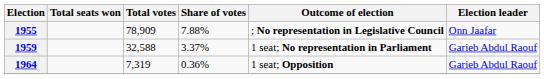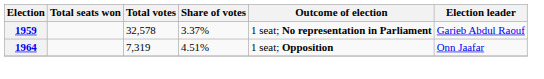 <table class="wikitable">
 <tr>
 <th>Election</th>
 <th>Total seats won</th>
 <th>Total votes</th>
 <th>Share of votes</th>
 <th>Outcome of election</th>
 <th>Election leader</th>
 </tr>
 <tr>
-<th><a href='#'>1955</a></th>
-<td></td>
-<td>78,909</td>
-<td>7.88%</td>
-<td>; <strong>No representation in Legislative Council</strong></td>
-<td><a href='#'>Onn Jaafar</a></td>
-</tr>
-<tr>
 <th><a href='#'>1959</a></th>
 <td></td>
-<td>32,588</td>
+<td>32,578</td>
 <td>3.37%</td>
 <td>1 seat; <strong>No representation in Parliament</strong></td>
 <td><a href='#'>Garieb Abdul Raouf</a></td>
 </tr>
 <tr>
 <th><a href='#'>1964</a></th>
 <td></td>
 <td>7,319</td>
-<td>0.36%</td>
+<td>4.51%</td>
 <td>1 seat; <strong>Opposition</strong></td>
-<td><a href='#'>Garieb Abdul Raouf</a></td>
+<td><a href='#'>Onn Jaafar</a></td>
 </tr>
 <tr>
 </tr>
 </table>
